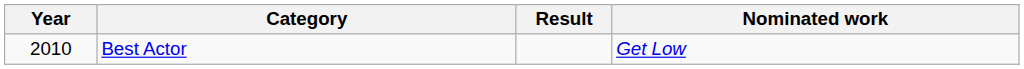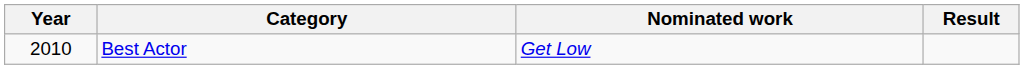 <table class=wikitable>
 <tr>
 <th scope="col" style="width:5em;">Year</th>
 <th scope="col" style="width:26em;">Category</th>
+<th scope="col" style="width:25em;">Nominated work</th>
 <th scope="col" style="width:5em;">Result</th>
-<th scope="col" style="width:25em;">Nominated work</th>
 </tr>
 <tr>
 <td style="text-align:center;">2010</td>
 <td><a href='#'>Best Actor</a></td>
+<td><em><a href='#'>Get Low</a></em></td>
 <td></td>
-<td><em><a href='#'>Get Low</a></em></td>
 </tr>
 </table>
